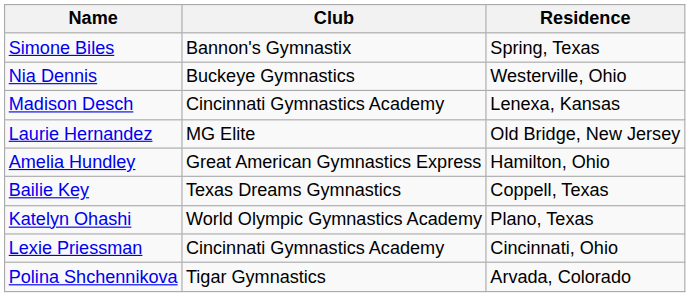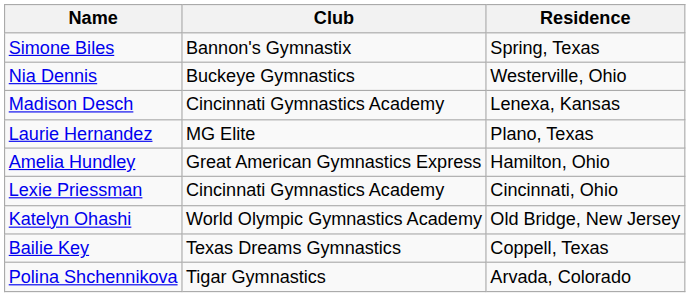 <table class="wikitable">
 <tr>
 <th>Name</th>
 <th>Club</th>
 <th>Residence</th>
 </tr>
 <tr>
 <td><a href='#'>Simone Biles</a></td>
 <td>Bannon's Gymnastix</td>
 <td>Spring, Texas</td>
 </tr>
 <tr>
 <td><a href='#'>Nia Dennis</a></td>
 <td>Buckeye Gymnastics</td>
 <td>Westerville, Ohio</td>
 </tr>
 <tr>
 <td><a href='#'>Madison Desch</a></td>
 <td>Cincinnati Gymnastics Academy</td>
 <td>Lenexa, Kansas</td>
 </tr>
 <tr>
 <td><a href='#'>Laurie Hernandez</a></td>
 <td>MG Elite</td>
-<td>Old Bridge, New Jersey</td>
+<td>Plano, Texas</td>
 </tr>
 <tr>
 <td><a href='#'>Amelia Hundley</a></td>
 <td>Great American Gymnastics Express</td>
 <td>Hamilton, Ohio</td>
 </tr>
 <tr>
-<td><a href='#'>Bailie Key</a></td>
-<td>Texas Dreams Gymnastics</td>
-<td>Coppell, Texas</td>
+<td><a href='#'>Lexie Priessman</a></td>
+<td>Cincinnati Gymnastics Academy</td>
+<td>Cincinnati, Ohio</td>
 </tr>
 <tr>
 <td><a href='#'>Katelyn Ohashi</a></td>
 <td>World Olympic Gymnastics Academy</td>
-<td>Plano, Texas</td>
+<td>Old Bridge, New Jersey</td>
 </tr>
 <tr>
-<td><a href='#'>Lexie Priessman</a></td>
-<td>Cincinnati Gymnastics Academy</td>
-<td>Cincinnati, Ohio</td>
+<td><a href='#'>Bailie Key</a></td>
+<td>Texas Dreams Gymnastics</td>
+<td>Coppell, Texas</td>
 </tr>
 <tr>
 <td><a href='#'>Polina Shchennikova</a></td>
 <td>Tigar Gymnastics</td>
 <td>Arvada, Colorado</td>
 </tr>
 </table>
